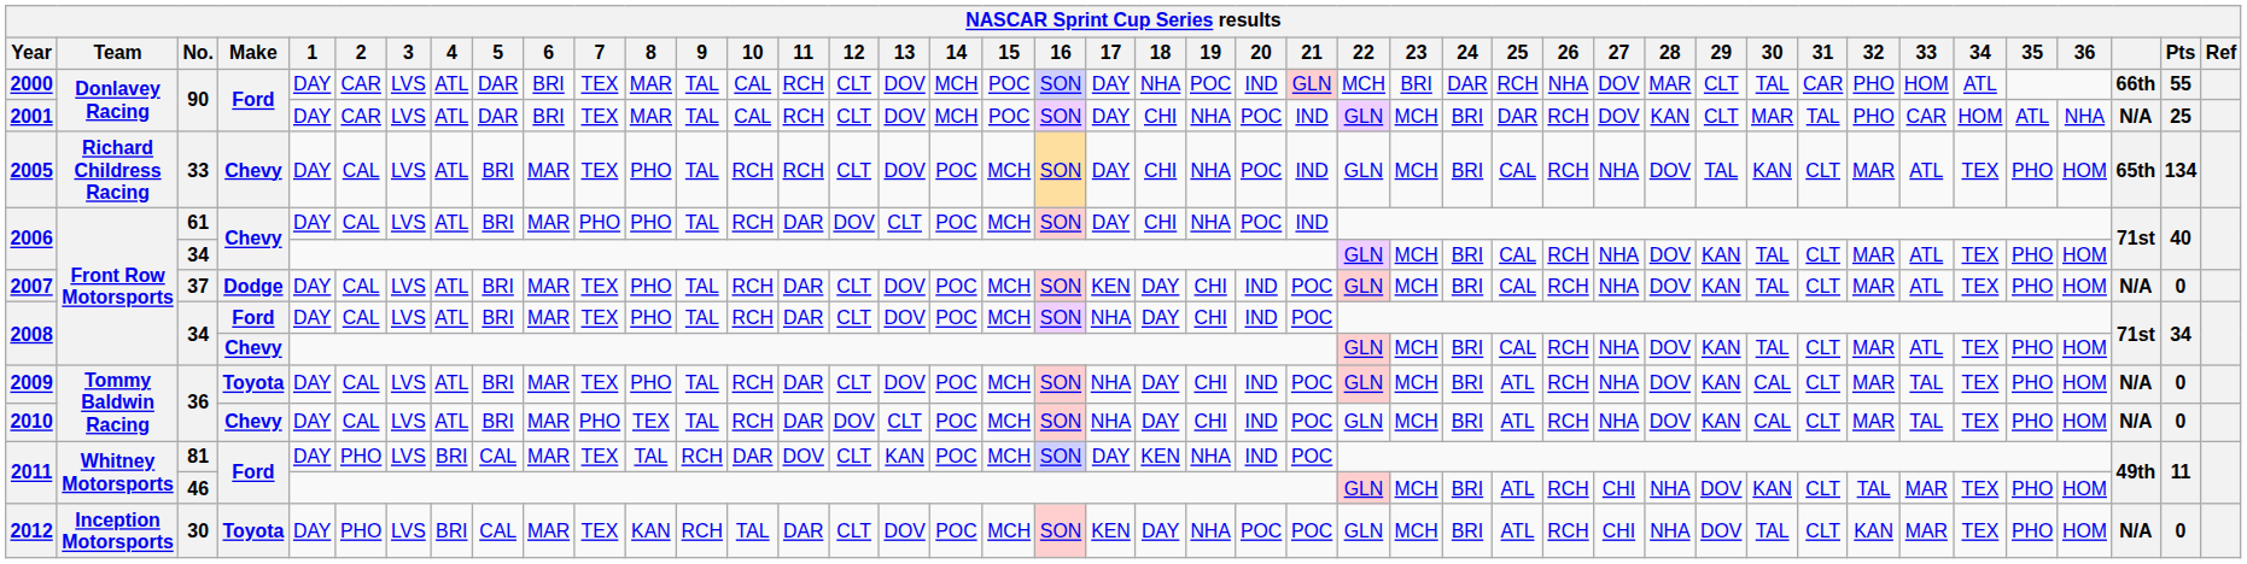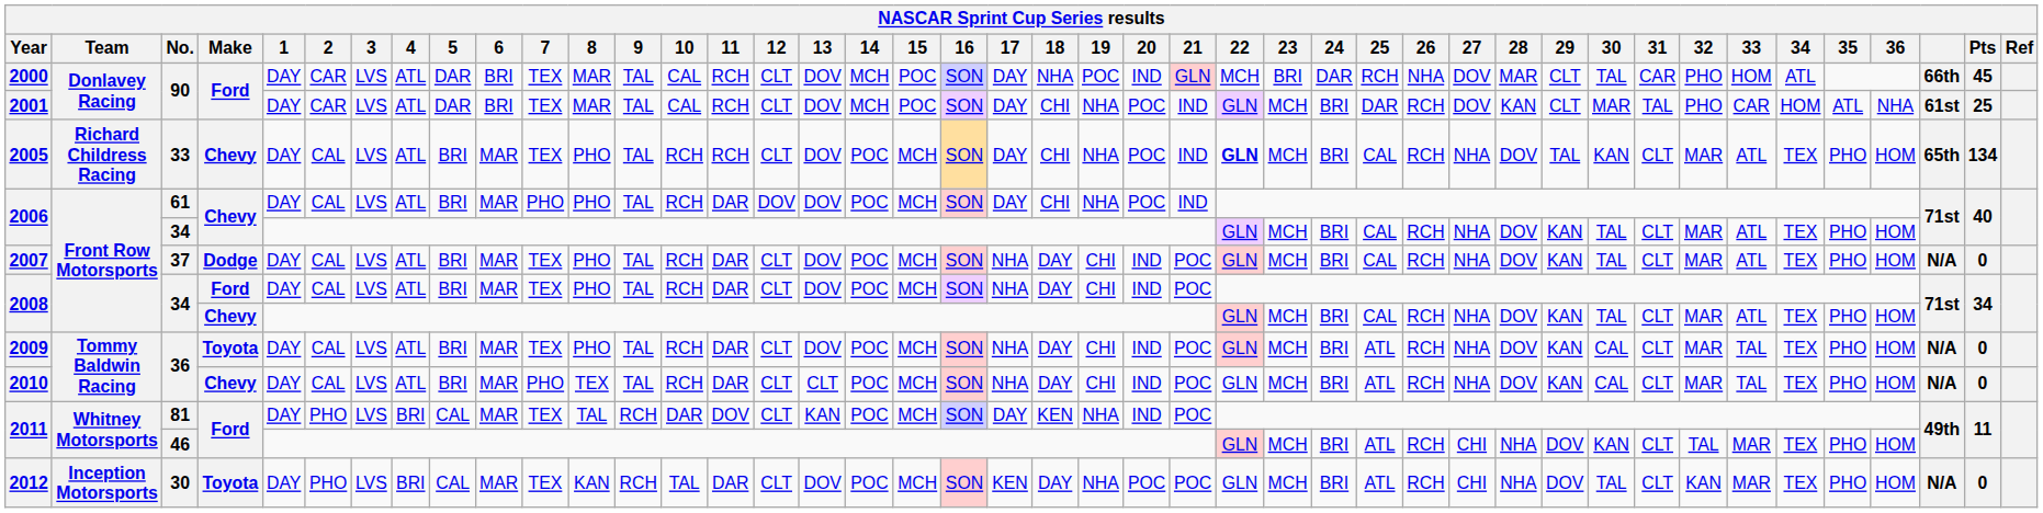 <table class="wikitable" style="text-align:center; font-size:75%">
 <tr>
 <th colspan=43><a href='#'>NASCAR Sprint Cup Series</a> results</th>
 </tr>
 <tr>
 <th>Year</th>
 <th>Team</th>
 <th>No.</th>
 <th>Make</th>
 <th>1</th>
 <th>2</th>
 <th>3</th>
 <th>4</th>
 <th>5</th>
 <th>6</th>
 <th>7</th>
 <th>8</th>
 <th>9</th>
 <th>10</th>
 <th>11</th>
 <th>12</th>
 <th>13</th>
 <th>14</th>
 <th>15</th>
 <th>16</th>
 <th>17</th>
 <th>18</th>
 <th>19</th>
 <th>20</th>
 <th>21</th>
 <th>22</th>
 <th>23</th>
 <th>24</th>
 <th>25</th>
 <th>26</th>
 <th>27</th>
 <th>28</th>
 <th>29</th>
 <th>30</th>
 <th>31</th>
 <th>32</th>
 <th>33</th>
 <th>34</th>
 <th>35</th>
 <th>36</th>
 <th></th>
 <th>Pts</th>
 <th>Ref</th>
 </tr>
 <tr>
 <th><a href='#'>2000</a></th>
 <th rowspan=2><a href='#'>Donlavey Racing</a></th>
 <th rowspan=2>90</th>
 <th rowspan=2><a href='#'>Ford</a></th>
 <td><a href='#'>DAY</a></td>
 <td><a href='#'>CAR</a></td>
 <td><a href='#'>LVS</a></td>
 <td><a href='#'>ATL</a></td>
 <td><a href='#'>DAR</a></td>
 <td><a href='#'>BRI</a></td>
 <td><a href='#'>TEX</a></td>
 <td><a href='#'>MAR</a></td>
 <td><a href='#'>TAL</a></td>
 <td><a href='#'>CAL</a></td>
 <td><a href='#'>RCH</a></td>
 <td><a href='#'>CLT</a></td>
 <td><a href='#'>DOV</a></td>
 <td><a href='#'>MCH</a></td>
 <td><a href='#'>POC</a></td>
 <td style="background:#CFCFFF;"><a href='#'>SON</a><br></td>
 <td><a href='#'>DAY</a></td>
 <td><a href='#'>NHA</a></td>
 <td><a href='#'>POC</a></td>
 <td><a href='#'>IND</a></td>
 <td style="background:#FFCFCF;"><a href='#'>GLN</a><br></td>
 <td><a href='#'>MCH</a></td>
 <td><a href='#'>BRI</a></td>
 <td><a href='#'>DAR</a></td>
 <td><a href='#'>RCH</a></td>
 <td><a href='#'>NHA</a></td>
 <td><a href='#'>DOV</a></td>
 <td><a href='#'>MAR</a></td>
 <td><a href='#'>CLT</a></td>
 <td><a href='#'>TAL</a></td>
 <td><a href='#'>CAR</a></td>
 <td><a href='#'>PHO</a></td>
 <td><a href='#'>HOM</a></td>
 <td><a href='#'>ATL</a></td>
 <td colspan=2></td>
 <th>66th</th>
-<th>55</th>
+<th>45</th>
 <th></th>
 </tr>
 <tr>
 <th><a href='#'>2001</a></th>
 <td><a href='#'>DAY</a></td>
 <td><a href='#'>CAR</a></td>
 <td><a href='#'>LVS</a></td>
 <td><a href='#'>ATL</a></td>
 <td><a href='#'>DAR</a></td>
 <td><a href='#'>BRI</a></td>
 <td><a href='#'>TEX</a></td>
 <td><a href='#'>MAR</a></td>
 <td><a href='#'>TAL</a></td>
 <td><a href='#'>CAL</a></td>
 <td><a href='#'>RCH</a></td>
 <td><a href='#'>CLT</a></td>
 <td><a href='#'>DOV</a></td>
 <td><a href='#'>MCH</a></td>
 <td><a href='#'>POC</a></td>
 <td style="background:#EFCFFF;"><a href='#'>SON</a><br></td>
 <td><a href='#'>DAY</a></td>
 <td><a href='#'>CHI</a></td>
 <td><a href='#'>NHA</a></td>
 <td><a href='#'>POC</a></td>
 <td><a href='#'>IND</a></td>
 <td style="background:#EFCFFF;"><a href='#'>GLN</a><br></td>
 <td><a href='#'>MCH</a></td>
 <td><a href='#'>BRI</a></td>
 <td><a href='#'>DAR</a></td>
 <td><a href='#'>RCH</a></td>
 <td><a href='#'>DOV</a></td>
 <td><a href='#'>KAN</a></td>
 <td><a href='#'>CLT</a></td>
 <td><a href='#'>MAR</a></td>
 <td><a href='#'>TAL</a></td>
 <td><a href='#'>PHO</a></td>
 <td><a href='#'>CAR</a></td>
 <td><a href='#'>HOM</a></td>
 <td><a href='#'>ATL</a></td>
 <td><a href='#'>NHA</a></td>
-<th>N/A</th>
+<th>61st</th>
 <th>25</th>
 <th></th>
 </tr>
 <tr>
 <th><a href='#'>2005</a></th>
 <th><a href='#'>Richard Childress Racing</a></th>
 <th>33</th>
 <th><a href='#'>Chevy</a></th>
 <td><a href='#'>DAY</a></td>
 <td><a href='#'>CAL</a></td>
 <td><a href='#'>LVS</a></td>
 <td><a href='#'>ATL</a></td>
 <td><a href='#'>BRI</a></td>
 <td><a href='#'>MAR</a></td>
 <td><a href='#'>TEX</a></td>
 <td><a href='#'>PHO</a></td>
 <td><a href='#'>TAL</a></td>
 <td><a href='#'>RCH</a></td>
 <td><a href='#'>RCH</a></td>
 <td><a href='#'>CLT</a></td>
 <td><a href='#'>DOV</a></td>
 <td><a href='#'>POC</a></td>
 <td><a href='#'>MCH</a></td>
 <td style="background:#FFDF9F;"><a href='#'>SON</a><br></td>
 <td><a href='#'>DAY</a></td>
 <td><a href='#'>CHI</a></td>
 <td><a href='#'>NHA</a></td>
 <td><a href='#'>POC</a></td>
 <td><a href='#'>IND</a></td>
-<td><a href='#'>GLN</a></td>
+<td><strong><a href='#'>GLN</a></strong></td>
 <td><a href='#'>MCH</a></td>
 <td><a href='#'>BRI</a></td>
 <td><a href='#'>CAL</a></td>
 <td><a href='#'>RCH</a></td>
 <td><a href='#'>NHA</a></td>
 <td><a href='#'>DOV</a></td>
 <td><a href='#'>TAL</a></td>
 <td><a href='#'>KAN</a></td>
 <td><a href='#'>CLT</a></td>
 <td><a href='#'>MAR</a></td>
 <td><a href='#'>ATL</a></td>
 <td><a href='#'>TEX</a></td>
 <td><a href='#'>PHO</a></td>
 <td><a href='#'>HOM</a></td>
 <th>65th</th>
 <th>134</th>
 <th></th>
 </tr>
 <tr>
 <th rowspan=2><a href='#'>2006</a></th>
 <th rowspan=5><a href='#'>Front Row Motorsports</a></th>
 <th>61</th>
 <th rowspan=2><a href='#'>Chevy</a></th>
 <td><a href='#'>DAY</a></td>
 <td><a href='#'>CAL</a></td>
 <td><a href='#'>LVS</a></td>
 <td><a href='#'>ATL</a></td>
 <td><a href='#'>BRI</a></td>
 <td><a href='#'>MAR</a></td>
 <td><a href='#'>PHO</a></td>
 <td><a href='#'>PHO</a></td>
 <td><a href='#'>TAL</a></td>
 <td><a href='#'>RCH</a></td>
 <td><a href='#'>DAR</a></td>
 <td><a href='#'>DOV</a></td>
-<td><a href='#'>CLT</a></td>
+<td><a href='#'>DOV</a></td>
 <td><a href='#'>POC</a></td>
 <td><a href='#'>MCH</a></td>
 <td style="background:#FFCFCF;"><a href='#'>SON</a><br></td>
 <td><a href='#'>DAY</a></td>
 <td><a href='#'>CHI</a></td>
 <td><a href='#'>NHA</a></td>
 <td><a href='#'>POC</a></td>
 <td><a href='#'>IND</a></td>
 <td colspan=15></td>
 <th rowspan=2>71st</th>
 <th rowspan=2>40</th>
 <th rowspan=2></th>
 </tr>
 <tr>
 <th>34</th>
 <td colspan=21></td>
 <td style="background:#EFCFFF;"><a href='#'>GLN</a><br></td>
 <td><a href='#'>MCH</a></td>
 <td><a href='#'>BRI</a></td>
 <td><a href='#'>CAL</a></td>
 <td><a href='#'>RCH</a></td>
 <td><a href='#'>NHA</a></td>
 <td><a href='#'>DOV</a></td>
 <td><a href='#'>KAN</a></td>
 <td><a href='#'>TAL</a></td>
 <td><a href='#'>CLT</a></td>
 <td><a href='#'>MAR</a></td>
 <td><a href='#'>ATL</a></td>
 <td><a href='#'>TEX</a></td>
 <td><a href='#'>PHO</a></td>
 <td><a href='#'>HOM</a></td>
 </tr>
 <tr>
 <th><a href='#'>2007</a></th>
 <th>37</th>
 <th><a href='#'>Dodge</a></th>
 <td><a href='#'>DAY</a></td>
 <td><a href='#'>CAL</a></td>
 <td><a href='#'>LVS</a></td>
 <td><a href='#'>ATL</a></td>
 <td><a href='#'>BRI</a></td>
 <td><a href='#'>MAR</a></td>
 <td><a href='#'>TEX</a></td>
 <td><a href='#'>PHO</a></td>
 <td><a href='#'>TAL</a></td>
 <td><a href='#'>RCH</a></td>
 <td><a href='#'>DAR</a></td>
 <td><a href='#'>CLT</a></td>
 <td><a href='#'>DOV</a></td>
 <td><a href='#'>POC</a></td>
 <td><a href='#'>MCH</a></td>
 <td style="background:#FFCFCF;"><a href='#'>SON</a><br></td>
-<td><a href='#'>KEN</a></td>
+<td><a href='#'>NHA</a></td>
 <td><a href='#'>DAY</a></td>
 <td><a href='#'>CHI</a></td>
 <td><a href='#'>IND</a></td>
 <td><a href='#'>POC</a></td>
 <td style="background:#FFCFCF;"><a href='#'>GLN</a><br></td>
 <td><a href='#'>MCH</a></td>
 <td><a href='#'>BRI</a></td>
 <td><a href='#'>CAL</a></td>
 <td><a href='#'>RCH</a></td>
 <td><a href='#'>NHA</a></td>
 <td><a href='#'>DOV</a></td>
 <td><a href='#'>KAN</a></td>
 <td><a href='#'>TAL</a></td>
 <td><a href='#'>CLT</a></td>
 <td><a href='#'>MAR</a></td>
 <td><a href='#'>ATL</a></td>
 <td><a href='#'>TEX</a></td>
 <td><a href='#'>PHO</a></td>
 <td><a href='#'>HOM</a></td>
 <th>N/A</th>
 <th>0</th>
 <th></th>
 </tr>
 <tr>
 <th rowspan=2><a href='#'>2008</a></th>
 <th rowspan=2>34</th>
 <th><a href='#'>Ford</a></th>
 <td><a href='#'>DAY</a></td>
 <td><a href='#'>CAL</a></td>
 <td><a href='#'>LVS</a></td>
 <td><a href='#'>ATL</a></td>
 <td><a href='#'>BRI</a></td>
 <td><a href='#'>MAR</a></td>
 <td><a href='#'>TEX</a></td>
 <td><a href='#'>PHO</a></td>
 <td><a href='#'>TAL</a></td>
 <td><a href='#'>RCH</a></td>
 <td><a href='#'>DAR</a></td>
 <td><a href='#'>CLT</a></td>
 <td><a href='#'>DOV</a></td>
 <td><a href='#'>POC</a></td>
 <td><a href='#'>MCH</a></td>
 <td style="background:#EFCFFF;"><a href='#'>SON</a><br></td>
 <td><a href='#'>NHA</a></td>
 <td><a href='#'>DAY</a></td>
 <td><a href='#'>CHI</a></td>
 <td><a href='#'>IND</a></td>
 <td><a href='#'>POC</a></td>
 <td colspan=15></td>
 <th rowspan=2>71st</th>
 <th rowspan=2>34</th>
 <th rowspan=2></th>
 </tr>
 <tr>
 <th><a href='#'>Chevy</a></th>
 <td colspan=21></td>
 <td style="background:#FFCFCF;"><a href='#'>GLN</a><br></td>
 <td><a href='#'>MCH</a></td>
 <td><a href='#'>BRI</a></td>
 <td><a href='#'>CAL</a></td>
 <td><a href='#'>RCH</a></td>
 <td><a href='#'>NHA</a></td>
 <td><a href='#'>DOV</a></td>
 <td><a href='#'>KAN</a></td>
 <td><a href='#'>TAL</a></td>
 <td><a href='#'>CLT</a></td>
 <td><a href='#'>MAR</a></td>
 <td><a href='#'>ATL</a></td>
 <td><a href='#'>TEX</a></td>
 <td><a href='#'>PHO</a></td>
 <td><a href='#'>HOM</a></td>
 </tr>
 <tr>
 <th><a href='#'>2009</a></th>
 <th rowspan=2><a href='#'>Tommy Baldwin Racing</a></th>
 <th rowspan=2>36</th>
 <th><a href='#'>Toyota</a></th>
 <td><a href='#'>DAY</a></td>
 <td><a href='#'>CAL</a></td>
 <td><a href='#'>LVS</a></td>
 <td><a href='#'>ATL</a></td>
 <td><a href='#'>BRI</a></td>
 <td><a href='#'>MAR</a></td>
 <td><a href='#'>TEX</a></td>
 <td><a href='#'>PHO</a></td>
 <td><a href='#'>TAL</a></td>
 <td><a href='#'>RCH</a></td>
 <td><a href='#'>DAR</a></td>
 <td><a href='#'>CLT</a></td>
 <td><a href='#'>DOV</a></td>
 <td><a href='#'>POC</a></td>
 <td><a href='#'>MCH</a></td>
 <td style="background:#FFCFCF;"><a href='#'>SON</a><br></td>
 <td><a href='#'>NHA</a></td>
 <td><a href='#'>DAY</a></td>
 <td><a href='#'>CHI</a></td>
 <td><a href='#'>IND</a></td>
 <td><a href='#'>POC</a></td>
 <td style="background:#FFCFCF;"><a href='#'>GLN</a><br></td>
 <td><a href='#'>MCH</a></td>
 <td><a href='#'>BRI</a></td>
 <td><a href='#'>ATL</a></td>
 <td><a href='#'>RCH</a></td>
 <td><a href='#'>NHA</a></td>
 <td><a href='#'>DOV</a></td>
 <td><a href='#'>KAN</a></td>
 <td><a href='#'>CAL</a></td>
 <td><a href='#'>CLT</a></td>
 <td><a href='#'>MAR</a></td>
 <td><a href='#'>TAL</a></td>
 <td><a href='#'>TEX</a></td>
 <td><a href='#'>PHO</a></td>
 <td><a href='#'>HOM</a></td>
 <th>N/A</th>
 <th>0</th>
 <th></th>
 </tr>
 <tr>
 <th><a href='#'>2010</a></th>
 <th><a href='#'>Chevy</a></th>
 <td><a href='#'>DAY</a></td>
 <td><a href='#'>CAL</a></td>
 <td><a href='#'>LVS</a></td>
 <td><a href='#'>ATL</a></td>
 <td><a href='#'>BRI</a></td>
 <td><a href='#'>MAR</a></td>
 <td><a href='#'>PHO</a></td>
 <td><a href='#'>TEX</a></td>
 <td><a href='#'>TAL</a></td>
 <td><a href='#'>RCH</a></td>
 <td><a href='#'>DAR</a></td>
-<td><a href='#'>DOV</a></td>
+<td><a href='#'>CLT</a></td>
 <td><a href='#'>CLT</a></td>
 <td><a href='#'>POC</a></td>
 <td><a href='#'>MCH</a></td>
 <td style="background:#FFCFCF;"><a href='#'>SON</a><br></td>
 <td><a href='#'>NHA</a></td>
 <td><a href='#'>DAY</a></td>
 <td><a href='#'>CHI</a></td>
 <td><a href='#'>IND</a></td>
 <td><a href='#'>POC</a></td>
 <td><a href='#'>GLN</a></td>
 <td><a href='#'>MCH</a></td>
 <td><a href='#'>BRI</a></td>
 <td><a href='#'>ATL</a></td>
 <td><a href='#'>RCH</a></td>
 <td><a href='#'>NHA</a></td>
 <td><a href='#'>DOV</a></td>
 <td><a href='#'>KAN</a></td>
 <td><a href='#'>CAL</a></td>
 <td><a href='#'>CLT</a></td>
 <td><a href='#'>MAR</a></td>
 <td><a href='#'>TAL</a></td>
 <td><a href='#'>TEX</a></td>
 <td><a href='#'>PHO</a></td>
 <td><a href='#'>HOM</a></td>
 <th>N/A</th>
 <th>0</th>
 <th></th>
 </tr>
 <tr>
 <th rowspan=2><a href='#'>2011</a></th>
 <th rowspan=2><a href='#'>Whitney Motorsports</a></th>
 <th>81</th>
 <th rowspan=2><a href='#'>Ford</a></th>
 <td><a href='#'>DAY</a></td>
 <td><a href='#'>PHO</a></td>
 <td><a href='#'>LVS</a></td>
 <td><a href='#'>BRI</a></td>
 <td><a href='#'>CAL</a></td>
 <td><a href='#'>MAR</a></td>
 <td><a href='#'>TEX</a></td>
 <td><a href='#'>TAL</a></td>
 <td><a href='#'>RCH</a></td>
 <td><a href='#'>DAR</a></td>
 <td><a href='#'>DOV</a></td>
 <td><a href='#'>CLT</a></td>
 <td><a href='#'>KAN</a></td>
 <td><a href='#'>POC</a></td>
 <td><a href='#'>MCH</a></td>
 <td style="background:#CFCFFF;"><a href='#'>SON</a><br></td>
 <td><a href='#'>DAY</a></td>
 <td><a href='#'>KEN</a></td>
 <td><a href='#'>NHA</a></td>
 <td><a href='#'>IND</a></td>
 <td><a href='#'>POC</a></td>
 <td colspan=15></td>
 <th rowspan=2>49th</th>
 <th rowspan=2>11</th>
 <th rowspan=2></th>
 </tr>
 <tr>
 <th>46</th>
 <td colspan=21></td>
 <td style="background:#FFCFCF;"><a href='#'>GLN</a><br></td>
 <td><a href='#'>MCH</a></td>
 <td><a href='#'>BRI</a></td>
 <td><a href='#'>ATL</a></td>
 <td><a href='#'>RCH</a></td>
 <td><a href='#'>CHI</a></td>
 <td><a href='#'>NHA</a></td>
 <td><a href='#'>DOV</a></td>
 <td><a href='#'>KAN</a></td>
 <td><a href='#'>CLT</a></td>
 <td><a href='#'>TAL</a></td>
 <td><a href='#'>MAR</a></td>
 <td><a href='#'>TEX</a></td>
 <td><a href='#'>PHO</a></td>
 <td><a href='#'>HOM</a></td>
 </tr>
 <tr>
 <th><a href='#'>2012</a></th>
 <th><a href='#'>Inception Motorsports</a></th>
 <th>30</th>
 <th><a href='#'>Toyota</a></th>
 <td><a href='#'>DAY</a></td>
 <td><a href='#'>PHO</a></td>
 <td><a href='#'>LVS</a></td>
 <td><a href='#'>BRI</a></td>
 <td><a href='#'>CAL</a></td>
 <td><a href='#'>MAR</a></td>
 <td><a href='#'>TEX</a></td>
 <td><a href='#'>KAN</a></td>
 <td><a href='#'>RCH</a></td>
 <td><a href='#'>TAL</a></td>
 <td><a href='#'>DAR</a></td>
 <td><a href='#'>CLT</a></td>
 <td><a href='#'>DOV</a></td>
 <td><a href='#'>POC</a></td>
 <td><a href='#'>MCH</a></td>
 <td style="background:#FFCFCF;"><a href='#'>SON</a><br></td>
 <td><a href='#'>KEN</a></td>
 <td><a href='#'>DAY</a></td>
 <td><a href='#'>NHA</a></td>
 <td><a href='#'>POC</a></td>
 <td><a href='#'>POC</a></td>
 <td><a href='#'>GLN</a></td>
 <td><a href='#'>MCH</a></td>
 <td><a href='#'>BRI</a></td>
 <td><a href='#'>ATL</a></td>
 <td><a href='#'>RCH</a></td>
 <td><a href='#'>CHI</a></td>
 <td><a href='#'>NHA</a></td>
 <td><a href='#'>DOV</a></td>
 <td><a href='#'>TAL</a></td>
 <td><a href='#'>CLT</a></td>
 <td><a href='#'>KAN</a></td>
 <td><a href='#'>MAR</a></td>
 <td><a href='#'>TEX</a></td>
 <td><a href='#'>PHO</a></td>
 <td><a href='#'>HOM</a></td>
 <th>N/A</th>
 <th>0</th>
 <th></th>
 </tr>
 </table>
